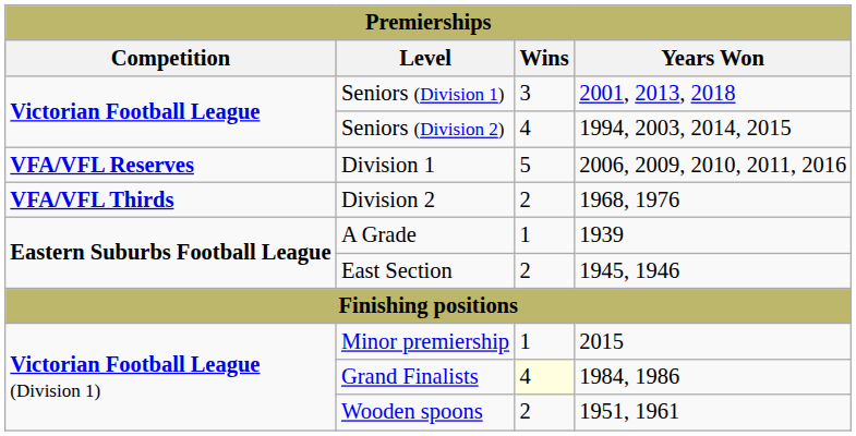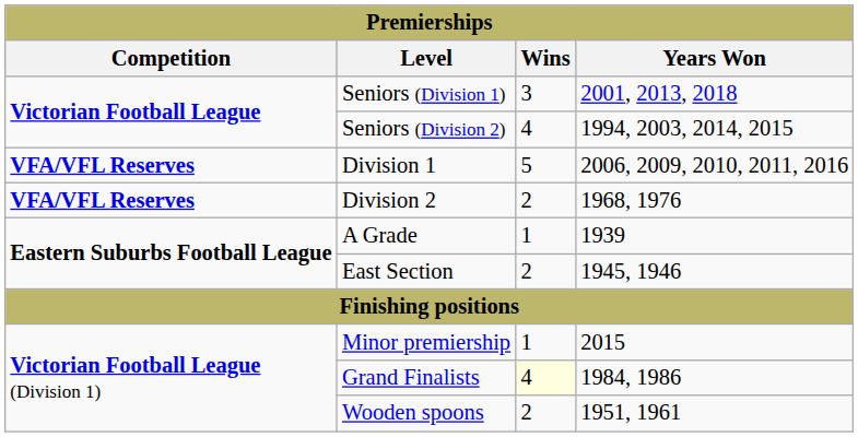 <table class="wikitable">
 <tr>
 <td colspan="4" style="background:#bdb76b;" align="center"><strong>Premierships</strong></td>
 </tr>
 <tr style="background:#bdb76b;">
 <th>Competition</th>
 <th>Level</th>
 <th>Wins</th>
 <th>Years Won</th>
 </tr>
 <tr>
 <td rowspan=2 scope="row" style="text-align: left"><strong><a href='#'>Victorian Football League</a></strong></td>
 <td>Seniors <small>(<a href='#'>Division 1</a>)</small></td>
 <td>3</td>
 <td><a href='#'>2001</a>, <a href='#'>2013</a>, <a href='#'>2018</a></td>
 </tr>
 <tr>
 <td>Seniors <small>(<a href='#'>Division 2</a>)</small></td>
 <td>4</td>
 <td>1994, 2003, 2014, 2015</td>
 </tr>
 <tr>
 <td><strong><a href='#'>VFA/VFL Reserves</a></strong></td>
 <td>Division 1</td>
 <td>5</td>
 <td>2006, 2009, 2010, 2011, 2016</td>
 </tr>
 <tr>
-<td><strong><a href='#'>VFA/VFL Thirds</a></strong></td>
+<td><strong><a href='#'>VFA/VFL Reserves</a></strong></td>
 <td>Division 2</td>
 <td>2</td>
 <td>1968, 1976</td>
 </tr>
 <tr>
 <td rowspan=2 scope="row" style="text-align: left"><strong>Eastern Suburbs Football League</strong></td>
 <td>A Grade</td>
 <td>1</td>
 <td>1939</td>
 </tr>
 <tr>
 <td>East Section</td>
 <td>2</td>
 <td>1945, 1946</td>
 </tr>
 <tr>
 <td colspan="4" style="background:#bdb76b;" align="center"><strong>Finishing positions</strong></td>
 </tr>
 <tr>
 <td rowspan=3 scope="row" style="text-align: left"><strong><a href='#'>Victorian Football League</a></strong><br><small>(Division 1)</small></td>
 <td><a href='#'>Minor premiership</a></td>
 <td>1</td>
 <td>2015</td>
 </tr>
 <tr>
 <td><a href='#'>Grand Finalists</a></td>
 <td style="background: lightyellow;">4</td>
 <td>1984, 1986</td>
 </tr>
 <tr>
 <td><a href='#'>Wooden spoons</a></td>
 <td>2</td>
 <td>1951, 1961</td>
 </tr>
 </table>
